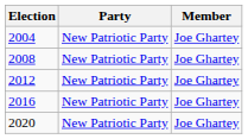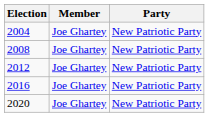 <table class="wikitable">
 <tr>
 <th>Election</th>
+<th>Member</th>
 <th>Party</th>
-<th>Member</th>
 </tr>
 <tr>
 <td><a href='#'>2004</a></td>
+<td><a href='#'>Joe Ghartey</a></td>
 <td><a href='#'>New Patriotic Party</a></td>
-<td><a href='#'>Joe Ghartey</a></td>
 </tr>
 <tr>
 <td><a href='#'>2008</a></td>
+<td><a href='#'>Joe Ghartey</a></td>
 <td><a href='#'>New Patriotic Party</a></td>
-<td><a href='#'>Joe Ghartey</a></td>
 </tr>
 <tr>
 <td><a href='#'>2012</a></td>
+<td><a href='#'>Joe Ghartey</a></td>
 <td><a href='#'>New Patriotic Party</a></td>
-<td><a href='#'>Joe Ghartey</a></td>
 </tr>
 <tr>
 <td><a href='#'>2016</a></td>
+<td><a href='#'>Joe Ghartey</a></td>
 <td><a href='#'>New Patriotic Party</a></td>
-<td><a href='#'>Joe Ghartey</a></td>
 </tr>
 <tr>
 <td>2020</td>
+<td><a href='#'>Joe Ghartey</a></td>
 <td><a href='#'>New Patriotic Party</a></td>
-<td><a href='#'>Joe Ghartey</a></td>
 </tr>
 </table>
